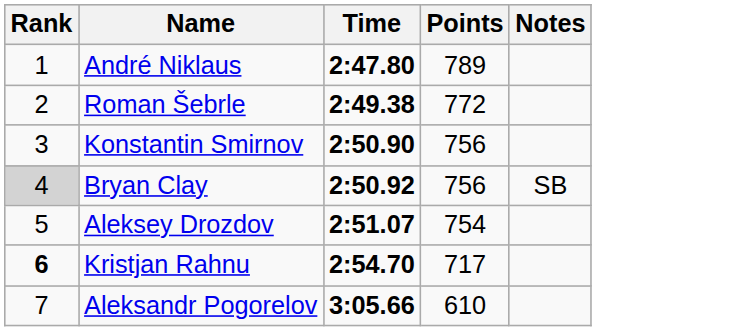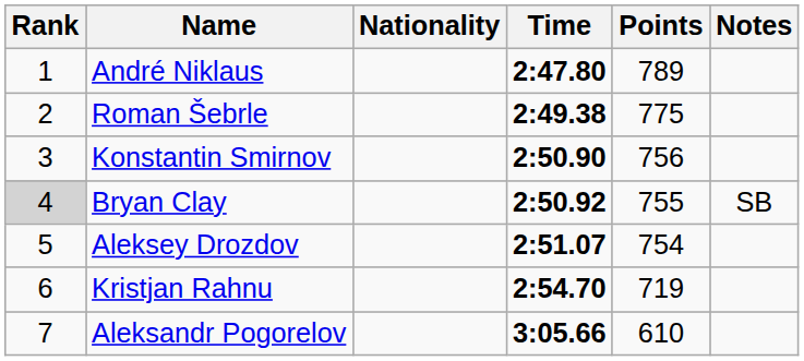 <table class="wikitable sortable" style="text-align:center">
 <tr>
 <th>Rank</th>
 <th>Name</th>
+<th>Nationality</th>
 <th>Time</th>
 <th>Points</th>
 <th>Notes</th>
 </tr>
 <tr>
 <td>1</td>
 <td align="left"><a href='#'>André Niklaus</a></td>
+<td align=left></td>
 <td><strong>2:47.80</strong></td>
 <td>789</td>
 <td></td>
 </tr>
 <tr>
 <td>2</td>
 <td align="left"><a href='#'>Roman Šebrle</a></td>
+<td align=left></td>
 <td><strong>2:49.38</strong></td>
-<td>772</td>
+<td>775</td>
 <td></td>
 </tr>
 <tr>
 <td>3</td>
 <td align="left"><a href='#'>Konstantin Smirnov</a></td>
+<td align=left></td>
 <td><strong>2:50.90</strong></td>
 <td>756</td>
 <td></td>
 </tr>
 <tr>
 <td style="background: lightgrey;">4</td>
 <td align="left"><a href='#'>Bryan Clay</a></td>
+<td align=left></td>
 <td><strong>2:50.92</strong></td>
-<td>756</td>
+<td>755</td>
 <td>SB</td>
 </tr>
 <tr>
 <td>5</td>
 <td align="left"><a href='#'>Aleksey Drozdov</a></td>
+<td align=left></td>
 <td><strong>2:51.07</strong></td>
 <td>754</td>
 <td></td>
 </tr>
 <tr>
-<td><strong>6</strong></td>
+<td>6</td>
 <td align="left"><a href='#'>Kristjan Rahnu</a></td>
+<td align=left></td>
 <td><strong>2:54.70</strong></td>
-<td>717</td>
+<td>719</td>
 <td></td>
 </tr>
 <tr>
 <td>7</td>
 <td align="left"><a href='#'>Aleksandr Pogorelov</a></td>
+<td align=left></td>
 <td><strong>3:05.66</strong></td>
 <td>610</td>
 <td></td>
 </tr>
 </table>
